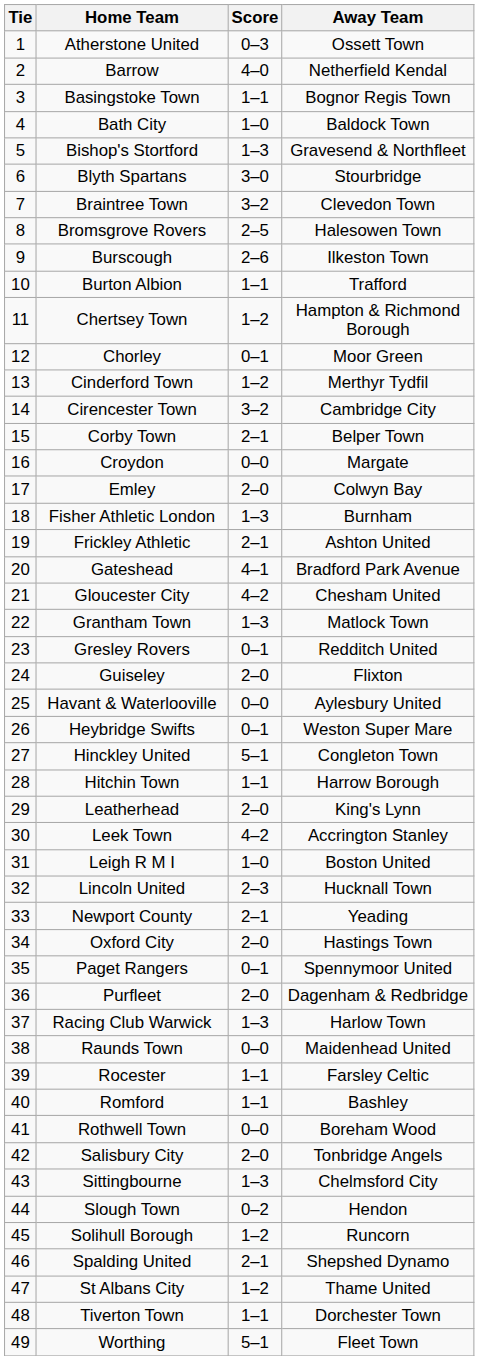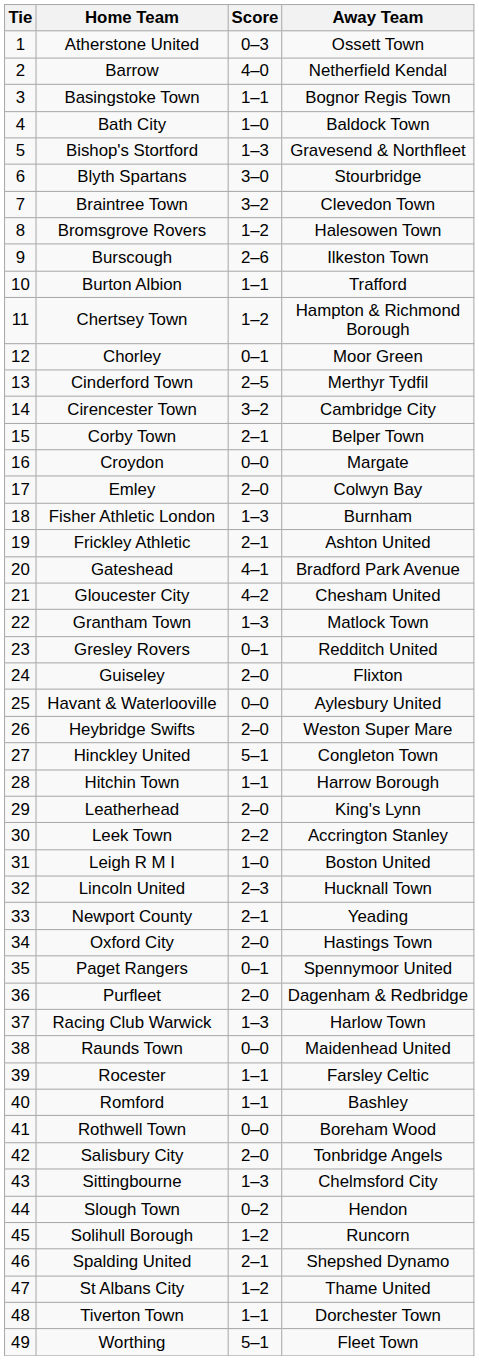 <table class="wikitable" style="text-align:center;">
 <tr>
 <th width=20>Tie</th>
 <th width=175>Home Team</th>
 <th width=20>Score</th>
 <th width=175>Away Team</th>
 </tr>
 <tr>
 <td>1</td>
 <td>Atherstone United</td>
 <td>0–3</td>
 <td>Ossett Town</td>
 </tr>
 <tr>
 <td>2</td>
 <td>Barrow</td>
 <td>4–0</td>
 <td>Netherfield Kendal</td>
 </tr>
 <tr>
 <td>3</td>
 <td>Basingstoke Town</td>
 <td>1–1</td>
 <td>Bognor Regis Town</td>
 </tr>
 <tr>
 <td>4</td>
 <td>Bath City</td>
 <td>1–0</td>
 <td>Baldock Town</td>
 </tr>
 <tr>
 <td>5</td>
 <td>Bishop's Stortford</td>
 <td>1–3</td>
 <td>Gravesend & Northfleet</td>
 </tr>
 <tr>
 <td>6</td>
 <td>Blyth Spartans</td>
 <td>3–0</td>
 <td>Stourbridge</td>
 </tr>
 <tr>
 <td>7</td>
 <td>Braintree Town</td>
 <td>3–2</td>
 <td>Clevedon Town</td>
 </tr>
 <tr>
 <td>8</td>
 <td>Bromsgrove Rovers</td>
-<td>2–5</td>
+<td>1–2</td>
 <td>Halesowen Town</td>
 </tr>
 <tr>
 <td>9</td>
 <td>Burscough</td>
 <td>2–6</td>
 <td>Ilkeston Town</td>
 </tr>
 <tr>
 <td>10</td>
 <td>Burton Albion</td>
 <td>1–1</td>
 <td>Trafford</td>
 </tr>
 <tr>
 <td>11</td>
 <td>Chertsey Town</td>
 <td>1–2</td>
 <td>Hampton & Richmond Borough</td>
 </tr>
 <tr>
 <td>12</td>
 <td>Chorley</td>
 <td>0–1</td>
 <td>Moor Green</td>
 </tr>
 <tr>
 <td>13</td>
 <td>Cinderford Town</td>
-<td>1–2</td>
+<td>2–5</td>
 <td>Merthyr Tydfil</td>
 </tr>
 <tr>
 <td>14</td>
 <td>Cirencester Town</td>
 <td>3–2</td>
 <td>Cambridge City</td>
 </tr>
 <tr>
 <td>15</td>
 <td>Corby Town</td>
 <td>2–1</td>
 <td>Belper Town</td>
 </tr>
 <tr>
 <td>16</td>
 <td>Croydon</td>
 <td>0–0</td>
 <td>Margate</td>
 </tr>
 <tr>
 <td>17</td>
 <td>Emley</td>
 <td>2–0</td>
 <td>Colwyn Bay</td>
 </tr>
 <tr>
 <td>18</td>
 <td>Fisher Athletic London</td>
 <td>1–3</td>
 <td>Burnham</td>
 </tr>
 <tr>
 <td>19</td>
 <td>Frickley Athletic</td>
 <td>2–1</td>
 <td>Ashton United</td>
 </tr>
 <tr>
 <td>20</td>
 <td>Gateshead</td>
 <td>4–1</td>
 <td>Bradford Park Avenue</td>
 </tr>
 <tr>
 <td>21</td>
 <td>Gloucester City</td>
 <td>4–2</td>
 <td>Chesham United</td>
 </tr>
 <tr>
 <td>22</td>
 <td>Grantham Town</td>
 <td>1–3</td>
 <td>Matlock Town</td>
 </tr>
 <tr>
 <td>23</td>
 <td>Gresley Rovers</td>
 <td>0–1</td>
 <td>Redditch United</td>
 </tr>
 <tr>
 <td>24</td>
 <td>Guiseley</td>
 <td>2–0</td>
 <td>Flixton</td>
 </tr>
 <tr>
 <td>25</td>
 <td>Havant & Waterlooville</td>
 <td>0–0</td>
 <td>Aylesbury United</td>
 </tr>
 <tr>
 <td>26</td>
 <td>Heybridge Swifts</td>
-<td>0–1</td>
+<td>2–0</td>
 <td>Weston Super Mare</td>
 </tr>
 <tr>
 <td>27</td>
 <td>Hinckley United</td>
 <td>5–1</td>
 <td>Congleton Town</td>
 </tr>
 <tr>
 <td>28</td>
 <td>Hitchin Town</td>
 <td>1–1</td>
 <td>Harrow Borough</td>
 </tr>
 <tr>
 <td>29</td>
 <td>Leatherhead</td>
 <td>2–0</td>
 <td>King's Lynn</td>
 </tr>
 <tr>
 <td>30</td>
 <td>Leek Town</td>
-<td>4–2</td>
+<td>2–2</td>
 <td>Accrington Stanley</td>
 </tr>
 <tr>
 <td>31</td>
 <td>Leigh R M I</td>
 <td>1–0</td>
 <td>Boston United</td>
 </tr>
 <tr>
 <td>32</td>
 <td>Lincoln United</td>
 <td>2–3</td>
 <td>Hucknall Town</td>
 </tr>
 <tr>
 <td>33</td>
 <td>Newport County</td>
 <td>2–1</td>
 <td>Yeading</td>
 </tr>
 <tr>
 <td>34</td>
 <td>Oxford City</td>
 <td>2–0</td>
 <td>Hastings Town</td>
 </tr>
 <tr>
 <td>35</td>
 <td>Paget Rangers</td>
 <td>0–1</td>
 <td>Spennymoor United</td>
 </tr>
 <tr>
 <td>36</td>
 <td>Purfleet</td>
 <td>2–0</td>
 <td>Dagenham & Redbridge</td>
 </tr>
 <tr>
 <td>37</td>
 <td>Racing Club Warwick</td>
 <td>1–3</td>
 <td>Harlow Town</td>
 </tr>
 <tr>
 <td>38</td>
 <td>Raunds Town</td>
 <td>0–0</td>
 <td>Maidenhead United</td>
 </tr>
 <tr>
 <td>39</td>
 <td>Rocester</td>
 <td>1–1</td>
 <td>Farsley Celtic</td>
 </tr>
 <tr>
 <td>40</td>
 <td>Romford</td>
 <td>1–1</td>
 <td>Bashley</td>
 </tr>
 <tr>
 <td>41</td>
 <td>Rothwell Town</td>
 <td>0–0</td>
 <td>Boreham Wood</td>
 </tr>
 <tr>
 <td>42</td>
 <td>Salisbury City</td>
 <td>2–0</td>
 <td>Tonbridge Angels</td>
 </tr>
 <tr>
 <td>43</td>
 <td>Sittingbourne</td>
 <td>1–3</td>
 <td>Chelmsford City</td>
 </tr>
 <tr>
 <td>44</td>
 <td>Slough Town</td>
 <td>0–2</td>
 <td>Hendon</td>
 </tr>
 <tr>
 <td>45</td>
 <td>Solihull Borough</td>
 <td>1–2</td>
 <td>Runcorn</td>
 </tr>
 <tr>
 <td>46</td>
 <td>Spalding United</td>
 <td>2–1</td>
 <td>Shepshed Dynamo</td>
 </tr>
 <tr>
 <td>47</td>
 <td>St Albans City</td>
 <td>1–2</td>
 <td>Thame United</td>
 </tr>
 <tr>
 <td>48</td>
 <td>Tiverton Town</td>
 <td>1–1</td>
 <td>Dorchester Town</td>
 </tr>
 <tr>
 <td>49</td>
 <td>Worthing</td>
 <td>5–1</td>
 <td>Fleet Town</td>
 </tr>
 </table>
